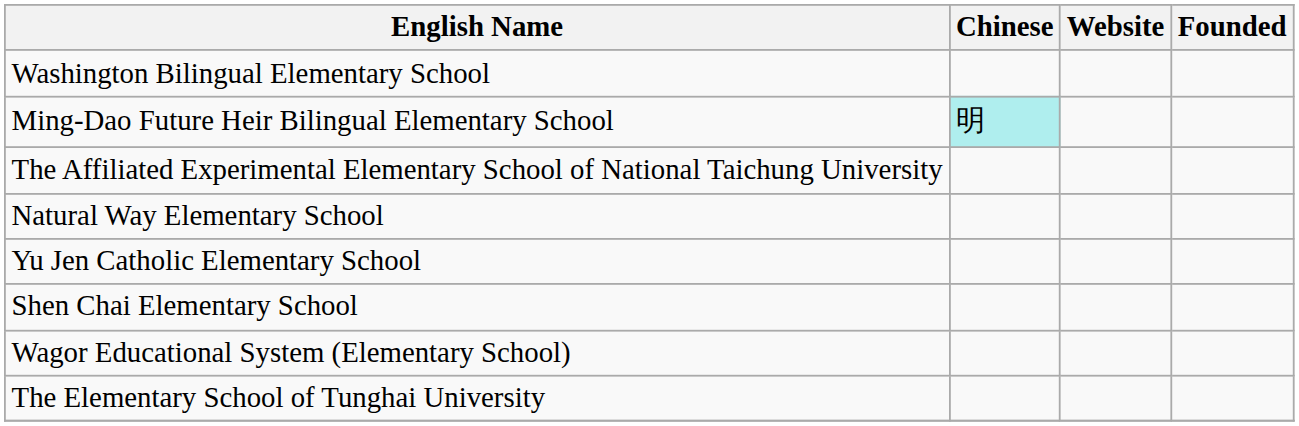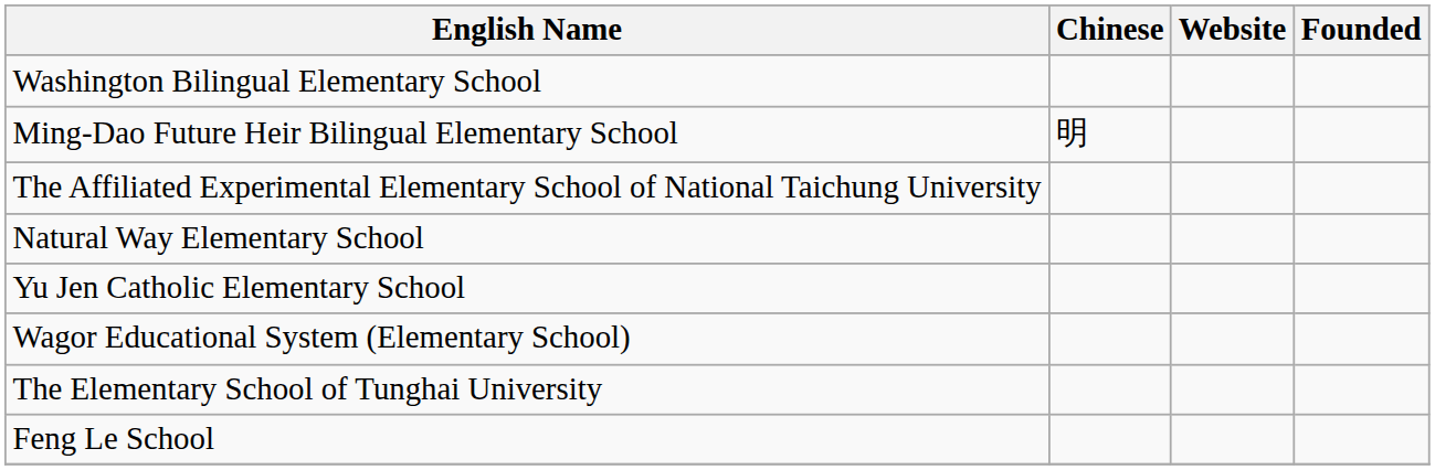 <table class="wikitable">
 <tr>
 <th>English Name</th>
 <th>Chinese</th>
 <th>Website</th>
 <th>Founded</th>
 </tr>
 <tr>
 <td>Washington Bilingual Elementary School</td>
 <td></td>
 <td></td>
 <td></td>
 </tr>
 <tr>
 <td>Ming-Dao Future Heir Bilingual Elementary School</td>
-<td style="background: paleturquoise;">明</td>
+<td>明</td>
 <td></td>
 <td></td>
 </tr>
 <tr>
 <td>The Affiliated Experimental Elementary School of National Taichung University</td>
 <td></td>
 <td></td>
 <td></td>
 </tr>
 <tr>
 <td>Natural Way Elementary School</td>
 <td></td>
 <td></td>
 <td></td>
 </tr>
 <tr>
 <td>Yu Jen Catholic Elementary School</td>
 <td></td>
 <td></td>
 <td></td>
 </tr>
 <tr>
-<td>Shen Chai Elementary School</td>
-<td></td>
-<td></td>
-<td></td>
-</tr>
-<tr>
 <td>Wagor Educational System (Elementary School)</td>
 <td></td>
 <td></td>
 <td></td>
 </tr>
 <tr>
 <td>The Elementary School of Tunghai University</td>
 <td></td>
 <td></td>
 <td></td>
 </tr>
 <tr>
+<td>Feng Le School</td>
+<td></td>
+<td></td>
+<td></td>
+</tr>
+<tr>
 </tr>
 </table>
